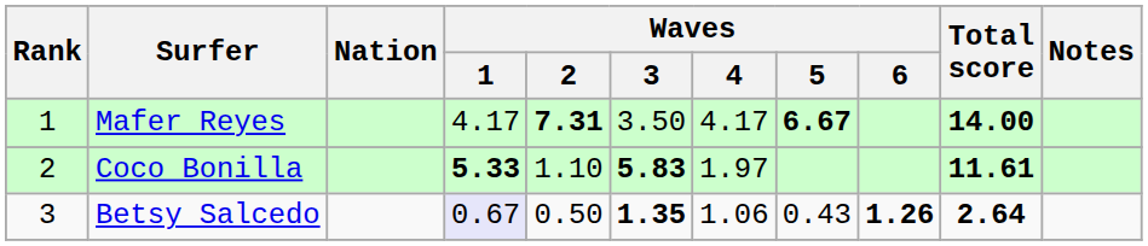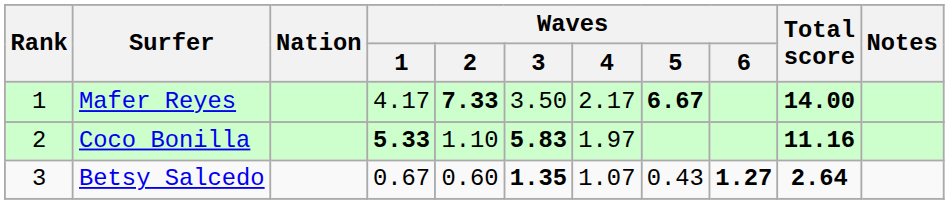 <table class="wikitable sortable" style="text-align:center">
 <tr>
 <th rowspan=2>Rank</th>
 <th rowspan=2>Surfer</th>
 <th rowspan=2>Nation</th>
 <th colspan=6>Waves</th>
 <th rowspan=2>Total<br>score</th>
 <th rowspan=2>Notes</th>
 </tr>
 <tr>
 <th>1</th>
 <th>2</th>
 <th>3</th>
 <th>4</th>
 <th>5</th>
 <th>6</th>
 </tr>
 <tr bgcolor=ccffcc>
 <td>1</td>
 <td align=left><a href='#'>Mafer Reyes</a></td>
 <td align=left></td>
 <td>4.17</td>
-<td><strong>7.31</strong></td>
+<td><strong>7.33</strong></td>
 <td>3.50</td>
-<td>4.17</td>
+<td>2.17</td>
 <td><strong>6.67</strong></td>
 <td></td>
 <td><strong>14.00</strong></td>
 <td></td>
 </tr>
 <tr bgcolor=ccffcc>
 <td>2</td>
 <td align=left><a href='#'>Coco Bonilla</a></td>
 <td align=left></td>
 <td><strong>5.33</strong></td>
 <td>1.10</td>
 <td><strong>5.83</strong></td>
 <td>1.97</td>
 <td></td>
 <td></td>
-<td><strong>11.61</strong></td>
+<td><strong>11.16</strong></td>
 <td></td>
 </tr>
 <tr>
 <td>3</td>
 <td align=left><a href='#'>Betsy Salcedo</a></td>
 <td align=left></td>
-<td style="background: lavender;">0.67</td>
-<td>0.50</td>
+<td>0.67</td>
+<td>0.60</td>
 <td><strong>1.35</strong></td>
-<td>1.06</td>
+<td>1.07</td>
 <td>0.43</td>
-<td><strong>1.26</strong></td>
+<td><strong>1.27</strong></td>
 <td><strong>2.64</strong></td>
 <td></td>
 </tr>
 </table>
